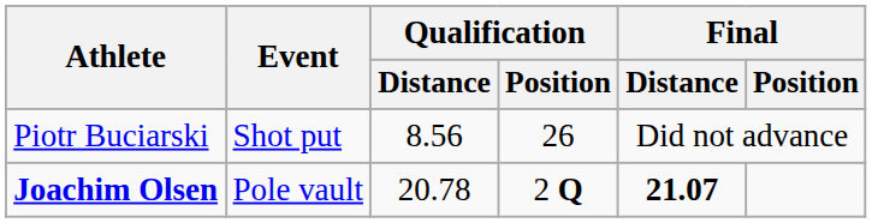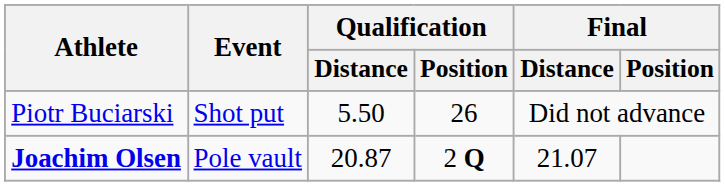 <table class=wikitable style="font-size:90%">
 <tr>
 <th rowspan="2">Athlete</th>
 <th rowspan="2">Event</th>
 <th colspan="2">Qualification</th>
 <th colspan="2">Final</th>
 </tr>
 <tr style="font-size:95%">
 <th>Distance</th>
 <th>Position</th>
 <th>Distance</th>
 <th>Position</th>
 </tr>
 <tr align=center>
 <td align=left><a href='#'>Piotr Buciarski</a></td>
 <td align=left><a href='#'>Shot put</a></td>
-<td>8.56</td>
+<td>5.50</td>
 <td>26</td>
 <td colspan=2>Did not advance</td>
 </tr>
 <tr align=center>
 <td align=left><strong><a href='#'>Joachim Olsen</a></strong></td>
 <td align=left><a href='#'>Pole vault</a></td>
-<td>20.78</td>
+<td>20.87</td>
 <td>2 <strong>Q</strong></td>
-<td><strong>21.07</strong></td>
+<td>21.07</td>
 <td></td>
 </tr>
 </table>
